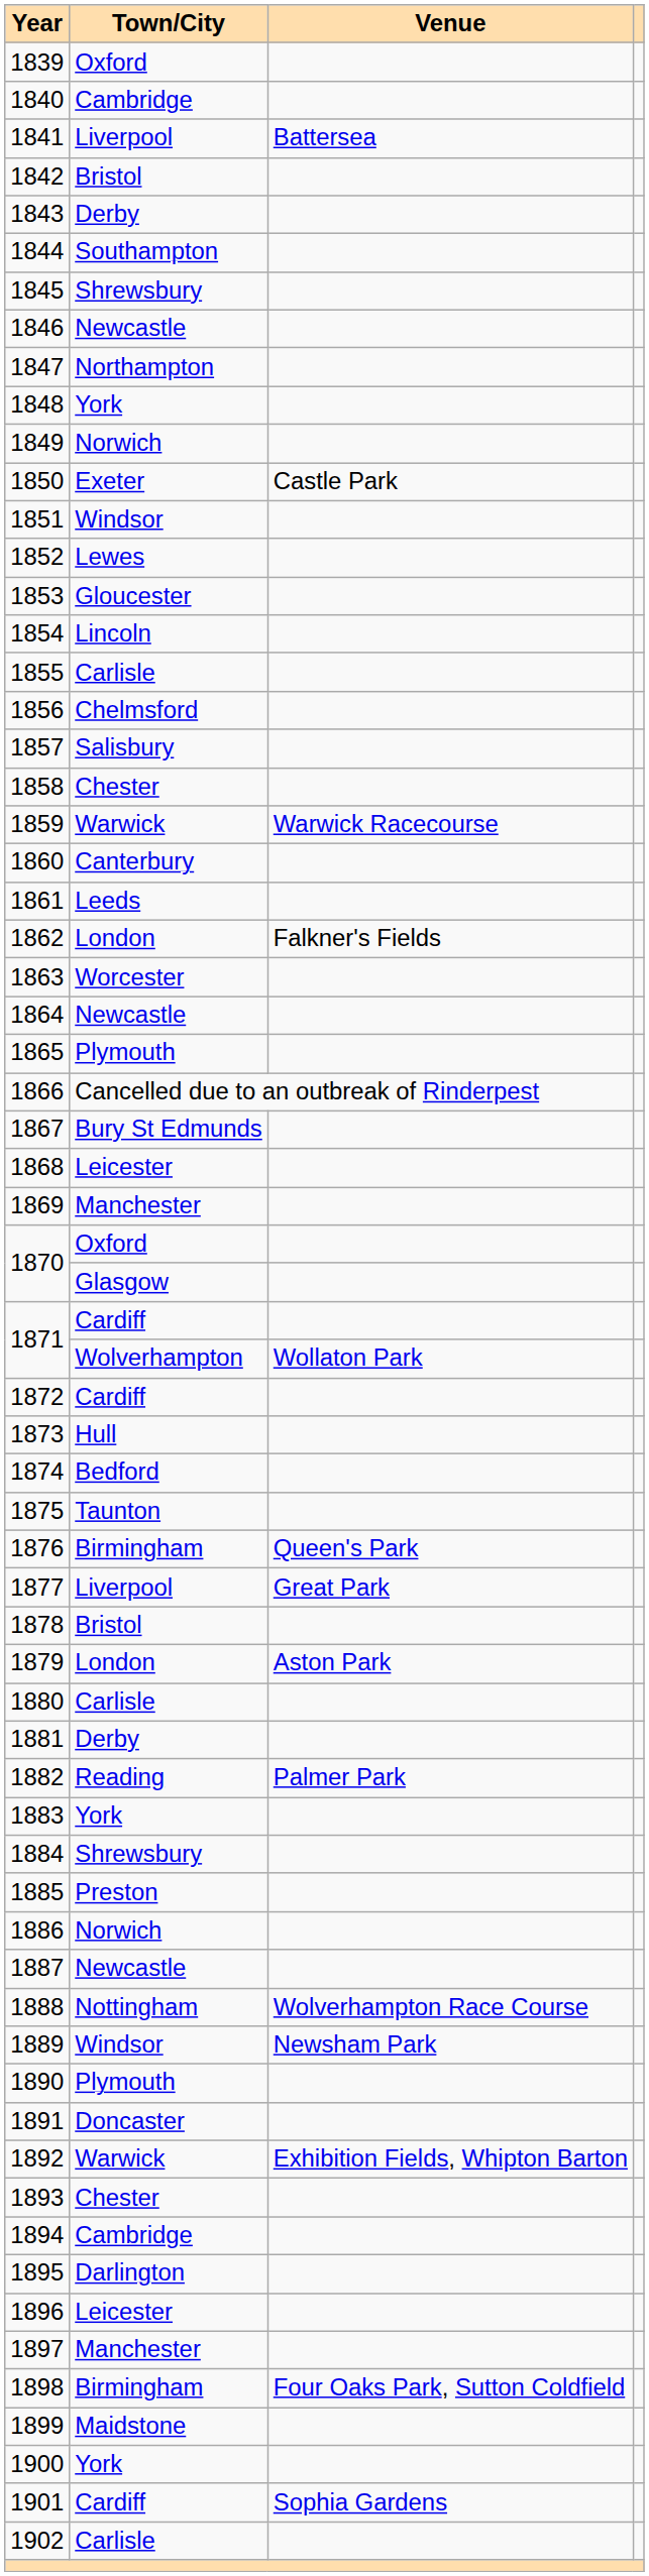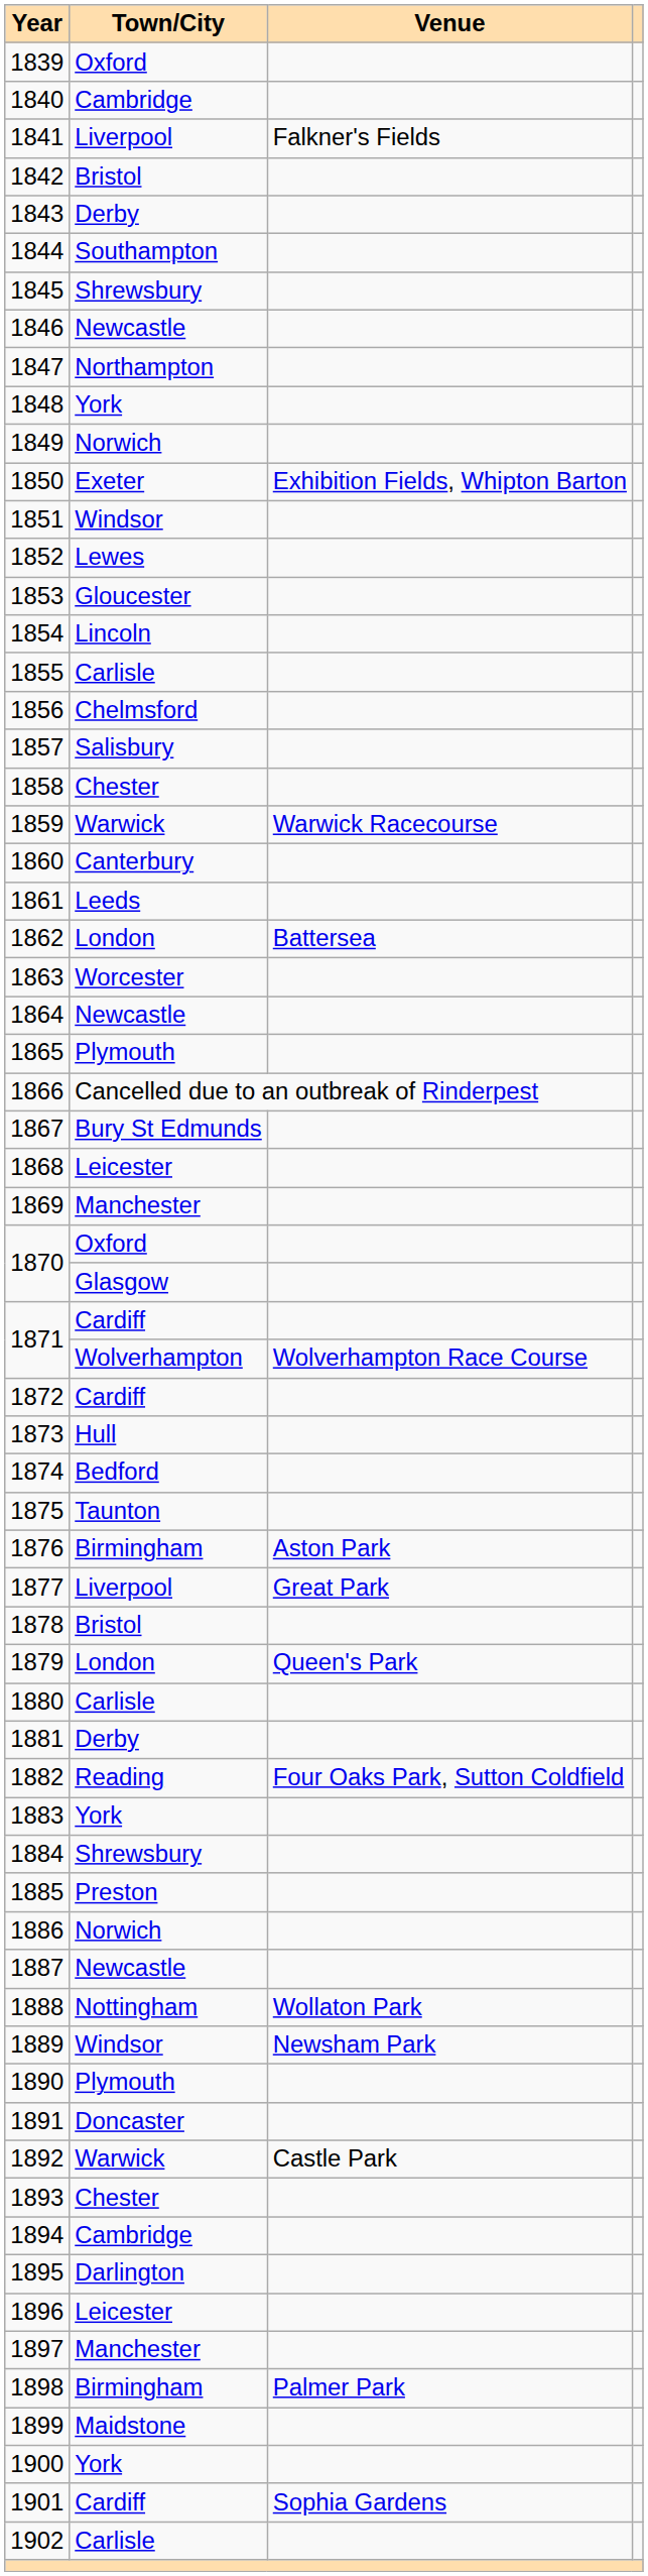 <table class="wikitable">
 <tr>
 <th style="background:#ffdead;">Year</th>
 <th style="background:#ffdead;">Town/City</th>
 <th style="background:#ffdead;">Venue</th>
 <th style="background:#ffdead;"></th>
 </tr>
 <tr>
 <td>1839</td>
 <td><a href='#'>Oxford</a></td>
 <td></td>
 <td></td>
 </tr>
 <tr>
 <td>1840</td>
 <td><a href='#'>Cambridge</a></td>
 <td></td>
 <td></td>
 </tr>
 <tr>
 <td>1841</td>
 <td><a href='#'>Liverpool</a></td>
-<td><a href='#'>Battersea</a></td>
+<td>Falkner's Fields</td>
 <td></td>
 </tr>
 <tr>
 <td>1842</td>
 <td><a href='#'>Bristol</a></td>
 <td></td>
 <td></td>
 </tr>
 <tr>
 <td>1843</td>
 <td><a href='#'>Derby</a></td>
 <td></td>
 <td></td>
 </tr>
 <tr>
 <td>1844</td>
 <td><a href='#'>Southampton</a></td>
 <td></td>
 <td></td>
 </tr>
 <tr>
 <td>1845</td>
 <td><a href='#'>Shrewsbury</a></td>
 <td></td>
 <td></td>
 </tr>
 <tr>
 <td>1846</td>
 <td><a href='#'>Newcastle</a></td>
 <td></td>
 <td></td>
 </tr>
 <tr>
 <td>1847</td>
 <td><a href='#'>Northampton</a></td>
 <td></td>
 <td></td>
 </tr>
 <tr>
 <td>1848</td>
 <td><a href='#'>York</a></td>
 <td></td>
 <td></td>
 </tr>
 <tr>
 <td>1849</td>
 <td><a href='#'>Norwich</a></td>
 <td></td>
 <td></td>
 </tr>
 <tr>
 <td>1850</td>
 <td><a href='#'>Exeter</a></td>
-<td>Castle Park</td>
+<td><a href='#'>Exhibition Fields</a>, <a href='#'>Whipton Barton</a></td>
 <td></td>
 </tr>
 <tr>
 <td>1851</td>
 <td><a href='#'>Windsor</a></td>
 <td></td>
 <td></td>
 </tr>
 <tr>
 <td>1852</td>
 <td><a href='#'>Lewes</a></td>
 <td></td>
 <td></td>
 </tr>
 <tr>
 <td>1853</td>
 <td><a href='#'>Gloucester</a></td>
 <td></td>
 <td></td>
 </tr>
 <tr>
 <td>1854</td>
 <td><a href='#'>Lincoln</a></td>
 <td></td>
 <td></td>
 </tr>
 <tr>
 <td>1855</td>
 <td><a href='#'>Carlisle</a></td>
 <td></td>
 <td></td>
 </tr>
 <tr>
 <td>1856</td>
 <td><a href='#'>Chelmsford</a></td>
 <td></td>
 <td></td>
 </tr>
 <tr>
 <td>1857</td>
 <td><a href='#'>Salisbury</a></td>
 <td></td>
 <td></td>
 </tr>
 <tr>
 <td>1858</td>
 <td><a href='#'>Chester</a></td>
 <td></td>
 <td></td>
 </tr>
 <tr>
 <td>1859</td>
 <td><a href='#'>Warwick</a></td>
 <td><a href='#'>Warwick Racecourse</a></td>
 <td></td>
 </tr>
 <tr>
 <td>1860</td>
 <td><a href='#'>Canterbury</a></td>
 <td></td>
 <td></td>
 </tr>
 <tr>
 <td>1861</td>
 <td><a href='#'>Leeds</a></td>
 <td></td>
 <td></td>
 </tr>
 <tr>
 <td>1862</td>
 <td><a href='#'>London</a></td>
-<td>Falkner's Fields</td>
+<td><a href='#'>Battersea</a></td>
 <td></td>
 </tr>
 <tr>
 <td>1863</td>
 <td><a href='#'>Worcester</a></td>
 <td></td>
 <td></td>
 </tr>
 <tr>
 <td>1864</td>
 <td><a href='#'>Newcastle</a></td>
 <td></td>
 <td></td>
 </tr>
 <tr>
 <td>1865</td>
 <td><a href='#'>Plymouth</a></td>
 <td></td>
 <td></td>
 </tr>
 <tr>
 <td>1866</td>
 <td colspan=2>Cancelled due to an outbreak of <a href='#'>Rinderpest</a></td>
 <td></td>
 </tr>
 <tr>
 <td>1867</td>
 <td><a href='#'>Bury St Edmunds</a></td>
 <td></td>
 <td></td>
 </tr>
 <tr>
 <td>1868</td>
 <td><a href='#'>Leicester</a></td>
 <td></td>
 <td></td>
 </tr>
 <tr>
 <td>1869</td>
 <td><a href='#'>Manchester</a></td>
 <td></td>
 <td></td>
 </tr>
 <tr>
 <td rowspan=2>1870</td>
 <td><a href='#'>Oxford</a></td>
 <td></td>
 <td></td>
 </tr>
 <tr>
 <td><a href='#'>Glasgow</a></td>
 <td></td>
 <td></td>
 </tr>
 <tr>
 <td rowspan=2>1871</td>
 <td><a href='#'>Cardiff</a></td>
 <td></td>
 <td></td>
 </tr>
 <tr>
 <td><a href='#'>Wolverhampton</a></td>
-<td><a href='#'>Wollaton Park</a></td>
+<td><a href='#'>Wolverhampton Race Course</a></td>
 <td></td>
 </tr>
 <tr>
 <td>1872</td>
 <td><a href='#'>Cardiff</a></td>
 <td></td>
 <td></td>
 </tr>
 <tr>
 <td>1873</td>
 <td><a href='#'>Hull</a></td>
 <td></td>
 <td></td>
 </tr>
 <tr>
 <td>1874</td>
 <td><a href='#'>Bedford</a></td>
 <td></td>
 <td></td>
 </tr>
 <tr>
 <td>1875</td>
 <td><a href='#'>Taunton</a></td>
 <td></td>
 <td></td>
 </tr>
 <tr>
 <td>1876</td>
 <td><a href='#'>Birmingham</a></td>
-<td><a href='#'>Queen's Park</a></td>
+<td><a href='#'>Aston Park</a></td>
 <td></td>
 </tr>
 <tr>
 <td>1877</td>
 <td><a href='#'>Liverpool</a></td>
 <td><a href='#'>Great Park</a></td>
 <td></td>
 </tr>
 <tr>
 <td>1878</td>
 <td><a href='#'>Bristol</a></td>
 <td></td>
 <td></td>
 </tr>
 <tr>
 <td>1879</td>
 <td><a href='#'>London</a></td>
-<td><a href='#'>Aston Park</a></td>
+<td><a href='#'>Queen's Park</a></td>
 <td></td>
 </tr>
 <tr>
 <td>1880</td>
 <td><a href='#'>Carlisle</a></td>
 <td></td>
 <td></td>
 </tr>
 <tr>
 <td>1881</td>
 <td><a href='#'>Derby</a></td>
 <td></td>
 <td></td>
 </tr>
 <tr>
 <td>1882</td>
 <td><a href='#'>Reading</a></td>
-<td><a href='#'>Palmer Park</a></td>
+<td><a href='#'>Four Oaks Park</a>, <a href='#'>Sutton Coldfield</a></td>
 <td></td>
 </tr>
 <tr>
 <td>1883</td>
 <td><a href='#'>York</a></td>
 <td></td>
 <td></td>
 </tr>
 <tr>
 <td>1884</td>
 <td><a href='#'>Shrewsbury</a></td>
 <td></td>
 <td></td>
 </tr>
 <tr>
 <td>1885</td>
 <td><a href='#'>Preston</a></td>
 <td></td>
 <td></td>
 </tr>
 <tr>
 <td>1886</td>
 <td><a href='#'>Norwich</a></td>
 <td></td>
 <td></td>
 </tr>
 <tr>
 <td>1887</td>
 <td><a href='#'>Newcastle</a></td>
 <td></td>
 <td></td>
 </tr>
 <tr>
 <td>1888</td>
 <td><a href='#'>Nottingham</a></td>
-<td><a href='#'>Wolverhampton Race Course</a></td>
+<td><a href='#'>Wollaton Park</a></td>
 <td></td>
 </tr>
 <tr>
 <td>1889</td>
 <td><a href='#'>Windsor</a></td>
 <td><a href='#'>Newsham Park</a></td>
 <td></td>
 </tr>
 <tr>
 <td>1890</td>
 <td><a href='#'>Plymouth</a></td>
 <td></td>
 <td></td>
 </tr>
 <tr>
 <td>1891</td>
 <td><a href='#'>Doncaster</a></td>
 <td></td>
 <td></td>
 </tr>
 <tr>
 <td>1892</td>
 <td><a href='#'>Warwick</a></td>
-<td><a href='#'>Exhibition Fields</a>, <a href='#'>Whipton Barton</a></td>
+<td>Castle Park</td>
 <td></td>
 </tr>
 <tr>
 <td>1893</td>
 <td><a href='#'>Chester</a></td>
 <td></td>
 <td></td>
 </tr>
 <tr>
 <td>1894</td>
 <td><a href='#'>Cambridge</a></td>
 <td></td>
 <td></td>
 </tr>
 <tr>
 <td>1895</td>
 <td><a href='#'>Darlington</a></td>
 <td></td>
 <td></td>
 </tr>
 <tr>
 <td>1896</td>
 <td><a href='#'>Leicester</a></td>
 <td></td>
 <td></td>
 </tr>
 <tr>
 <td>1897</td>
 <td><a href='#'>Manchester</a></td>
 <td></td>
 <td></td>
 </tr>
 <tr>
 <td>1898</td>
 <td><a href='#'>Birmingham</a></td>
-<td><a href='#'>Four Oaks Park</a>, <a href='#'>Sutton Coldfield</a></td>
+<td><a href='#'>Palmer Park</a></td>
 <td></td>
 </tr>
 <tr>
 <td>1899</td>
 <td><a href='#'>Maidstone</a></td>
 <td></td>
 <td></td>
 </tr>
 <tr>
 <td>1900</td>
 <td><a href='#'>York</a></td>
 <td></td>
 <td></td>
 </tr>
 <tr>
 <td>1901</td>
 <td><a href='#'>Cardiff</a></td>
 <td><a href='#'>Sophia Gardens</a></td>
 <td></td>
 </tr>
 <tr>
 <td>1902</td>
 <td><a href='#'>Carlisle</a></td>
 <td></td>
 <td></td>
 </tr>
 <tr>
 <td colspan=4 style="background:#ffdead;"></td>
 </tr>
 </table>
